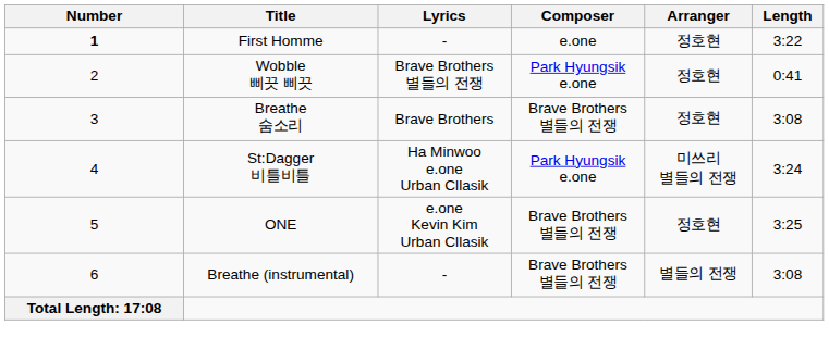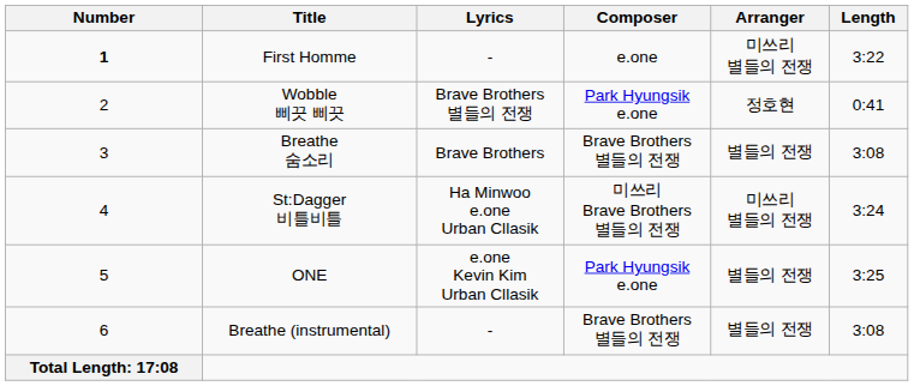 <table class="wikitable" style="width: 70%; text-align:center;">
 <tr>
 <th scope="col" style="text-align:center;">Number</th>
 <th scope="col" style="text-align:center;">Title</th>
 <th scope="col" style="text-align:center;">Lyrics</th>
 <th scope="col" style="text-align:center;">Composer</th>
 <th scope="col" style="text-align:center;">Arranger</th>
 <th scope="col" style="text-align:center;">Length</th>
 </tr>
 <tr>
 <td><strong>1</strong></td>
 <td>First Homme</td>
 <td>-</td>
 <td>e.one</td>
-<td>정호현</td>
+<td>미쓰리<br>별들의 전쟁</td>
 <td>3:22</td>
 </tr>
 <tr>
 <td>2</td>
 <td>Wobble<br>삐끗 삐끗</td>
 <td>Brave Brothers<br>별들의 전쟁</td>
 <td><a href='#'>Park Hyungsik</a><br>e.one</td>
 <td>정호현</td>
 <td>0:41</td>
 </tr>
 <tr>
 <td>3</td>
 <td>Breathe<br>숨소리</td>
 <td>Brave Brothers</td>
 <td>Brave Brothers<br>별들의 전쟁</td>
-<td>정호현</td>
+<td>별들의 전쟁</td>
 <td>3:08</td>
 </tr>
 <tr>
 <td>4</td>
 <td>St:Dagger<br>비틀비틀</td>
 <td>Ha Minwoo<br>e.one<br>Urban Cllasik</td>
-<td><a href='#'>Park Hyungsik</a><br>e.one</td>
+<td>미쓰리<br>Brave Brothers<br>별들의 전쟁</td>
 <td>미쓰리<br>별들의 전쟁</td>
 <td>3:24</td>
 </tr>
 <tr>
 <td>5</td>
 <td>ONE</td>
 <td>e.one<br>Kevin Kim<br>Urban Cllasik</td>
-<td>Brave Brothers<br>별들의 전쟁</td>
-<td>정호현</td>
+<td><a href='#'>Park Hyungsik</a><br>e.one</td>
+<td>별들의 전쟁</td>
 <td>3:25</td>
 </tr>
 <tr>
 <td>6</td>
 <td>Breathe (instrumental)</td>
 <td>-</td>
 <td>Brave Brothers<br>별들의 전쟁</td>
 <td>별들의 전쟁</td>
 <td>3:08</td>
 </tr>
 <tr>
 <th scope="col" style="text-align:center;">Total Length: 17:08</th>
 </tr>
 </table>
